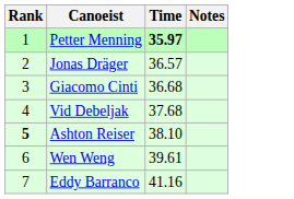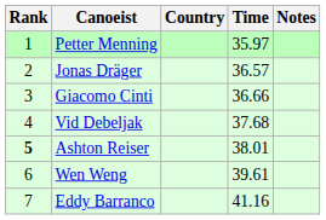 <table class="wikitable" style="text-align:center">
 <tr>
 <th>Rank</th>
 <th>Canoeist</th>
+<th>Country</th>
 <th>Time</th>
 <th>Notes</th>
 </tr>
 <tr bgcolor=bbffbb>
 <td>1</td>
 <td align="left"><a href='#'>Petter Menning</a></td>
-<td><strong>35.97</strong></td>
+<td align="left"></td>
+<td>35.97</td>
 <td></td>
 </tr>
 <tr bgcolor=ddffdd>
 <td>2</td>
 <td align="left"><a href='#'>Jonas Dräger</a></td>
+<td align="left"></td>
 <td>36.57</td>
 <td></td>
 </tr>
 <tr bgcolor=ddffdd>
 <td>3</td>
 <td align="left"><a href='#'>Giacomo Cinti</a></td>
-<td>36.68</td>
+<td align="left"></td>
+<td>36.66</td>
 <td></td>
 </tr>
 <tr bgcolor=ddffdd>
 <td>4</td>
 <td align="left"><a href='#'>Vid Debeljak</a></td>
+<td align="left"></td>
 <td>37.68</td>
 <td></td>
 </tr>
 <tr bgcolor=ddffdd>
 <td><strong>5</strong></td>
 <td align="left"><a href='#'>Ashton Reiser</a></td>
-<td>38.10</td>
+<td align="left"></td>
+<td>38.01</td>
 <td></td>
 </tr>
 <tr bgcolor=ddffdd>
 <td>6</td>
 <td align="left"><a href='#'>Wen Weng</a></td>
+<td align="left"></td>
 <td>39.61</td>
 <td></td>
 </tr>
 <tr bgcolor=ddffdd>
 <td>7</td>
 <td align="left"><a href='#'>Eddy Barranco</a></td>
+<td align="left"></td>
 <td>41.16</td>
 <td></td>
 </tr>
 </table>
